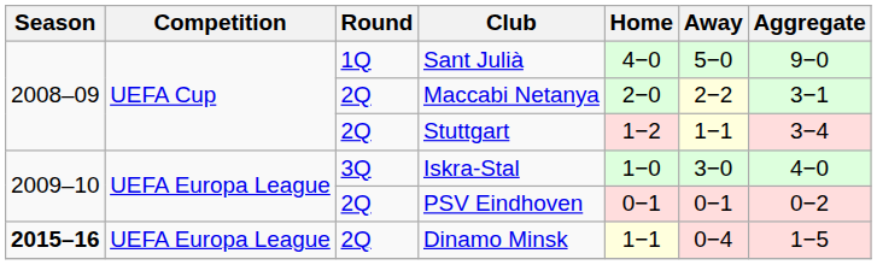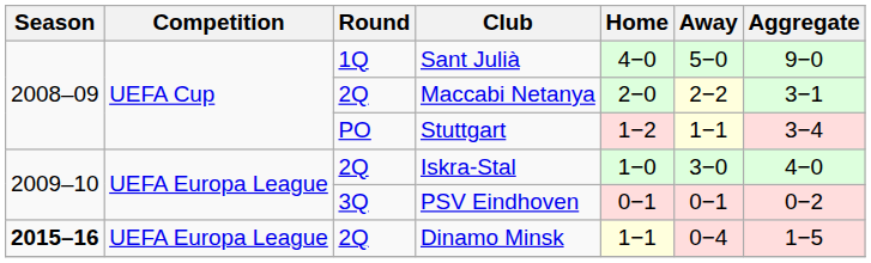 <table class="wikitable" style="text-align:left">
 <tr>
 <th>Season</th>
 <th>Competition</th>
 <th>Round</th>
 <th>Club</th>
 <th>Home</th>
 <th>Away</th>
 <th>Aggregate</th>
 </tr>
 <tr>
 <td rowspan="3">2008–09</td>
 <td rowspan="3"><a href='#'>UEFA Cup</a></td>
 <td><a href='#'>1Q</a></td>
 <td> <a href='#'>Sant Julià</a></td>
 <td bgcolor="ddffdd" style="text-align:center;">4−0</td>
 <td bgcolor="ddffdd" style="text-align:center;">5−0</td>
 <td bgcolor="ddffdd" style="text-align:center;">9−0</td>
 </tr>
 <tr>
 <td><a href='#'>2Q</a></td>
 <td> <a href='#'>Maccabi Netanya</a></td>
 <td bgcolor="ddffdd" style="text-align:center;">2−0</td>
 <td bgcolor="ffffdd" style="text-align:center;">2−2</td>
 <td bgcolor="ddffdd" style="text-align:center;">3−1</td>
 </tr>
 <tr>
-<td><a href='#'>2Q</a></td>
+<td><a href='#'>PO</a></td>
 <td> <a href='#'>Stuttgart</a></td>
 <td bgcolor="ffdddd" style="text-align:center;">1−2</td>
 <td bgcolor="ffffdd" style="text-align:center;">1−1</td>
 <td bgcolor="ffdddd" style="text-align:center;">3−4</td>
 </tr>
 <tr>
 <td rowspan="2">2009–10</td>
 <td rowspan="2"><a href='#'>UEFA Europa League</a></td>
-<td><a href='#'>3Q</a></td>
+<td><a href='#'>2Q</a></td>
 <td> <a href='#'>Iskra-Stal</a></td>
 <td bgcolor="ddffdd" style="text-align:center;">1−0</td>
 <td bgcolor="ddffdd" style="text-align:center;">3−0</td>
 <td bgcolor="ddffdd" style="text-align:center;">4−0</td>
 </tr>
 <tr>
-<td><a href='#'>2Q</a></td>
+<td><a href='#'>3Q</a></td>
 <td> <a href='#'>PSV Eindhoven</a></td>
 <td bgcolor="ffdddd" style="text-align:center;">0−1</td>
 <td bgcolor="ffdddd" style="text-align:center;">0−1</td>
 <td bgcolor="ffdddd" style="text-align:center;">0−2</td>
 </tr>
 <tr>
 <td rowspan="1"><strong>2015–16</strong></td>
 <td rowspan="1"><a href='#'>UEFA Europa League</a></td>
 <td><a href='#'>2Q</a></td>
 <td> <a href='#'>Dinamo Minsk</a></td>
 <td bgcolor="ffffdd" style="text-align:center;">1−1</td>
 <td bgcolor="ffdddd" style="text-align:center;">0−4</td>
 <td bgcolor="ffdddd" style="text-align:center;">1−5</td>
 </tr>
 <tr>
 </tr>
 </table>
